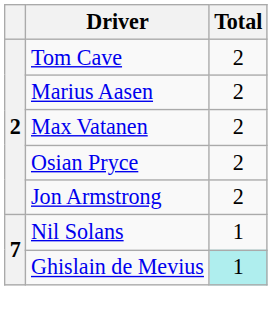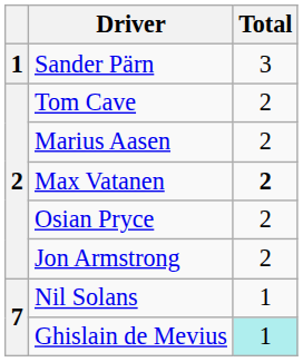 <table class="wikitable" style="text-align:center;" style="font-size:97%;">
 <tr>
 <th></th>
 <th>Driver</th>
 <th>Total</th>
+</tr>
+<tr>
+<th>1</th>
+<td align="left"> <a href='#'>Sander Pärn</a></td>
+<td>3</td>
 </tr>
 <tr>
 <th rowspan="5">2</th>
 <td align="left"> <a href='#'>Tom Cave</a></td>
 <td>2</td>
 </tr>
 <tr>
 <td align="left"> <a href='#'>Marius Aasen</a></td>
 <td>2</td>
 </tr>
 <tr>
 <td align="left"> <a href='#'>Max Vatanen</a></td>
-<td>2</td>
+<td><strong>2</strong></td>
 </tr>
 <tr>
 <td align="left"> <a href='#'>Osian Pryce</a></td>
 <td>2</td>
 </tr>
 <tr>
 <td align="left"> <a href='#'>Jon Armstrong</a></td>
 <td>2</td>
 </tr>
 <tr>
 <th rowspan="2">7</th>
 <td align="left"> <a href='#'>Nil Solans</a></td>
 <td>1</td>
 </tr>
 <tr>
 <td align="left"> <a href='#'>Ghislain de Mevius</a></td>
 <td style="background: paleturquoise;">1</td>
 </tr>
 </table>
